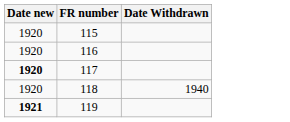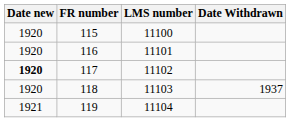 <table class="wikitable sortable" style=text-align:center>
 <tr>
 <th>Date new</th>
 <th>FR number</th>
+<th>LMS number</th>
 <th>Date Withdrawn</th>
 </tr>
 <tr>
 <td>1920</td>
 <td>115</td>
+<td>11100</td>
 <td align=right></td>
 </tr>
 <tr>
 <td>1920</td>
 <td>116</td>
+<td>11101</td>
 <td align=right></td>
 </tr>
 <tr>
 <td><strong>1920</strong></td>
 <td>117</td>
+<td>11102</td>
 <td align=right></td>
 </tr>
 <tr>
 <td>1920</td>
 <td>118</td>
-<td align=right>1940</td>
+<td>11103</td>
+<td align=right>1937</td>
 </tr>
 <tr>
-<td><strong>1921</strong></td>
+<td>1921</td>
 <td>119</td>
+<td>11104</td>
 <td align=right></td>
 </tr>
 </table>
